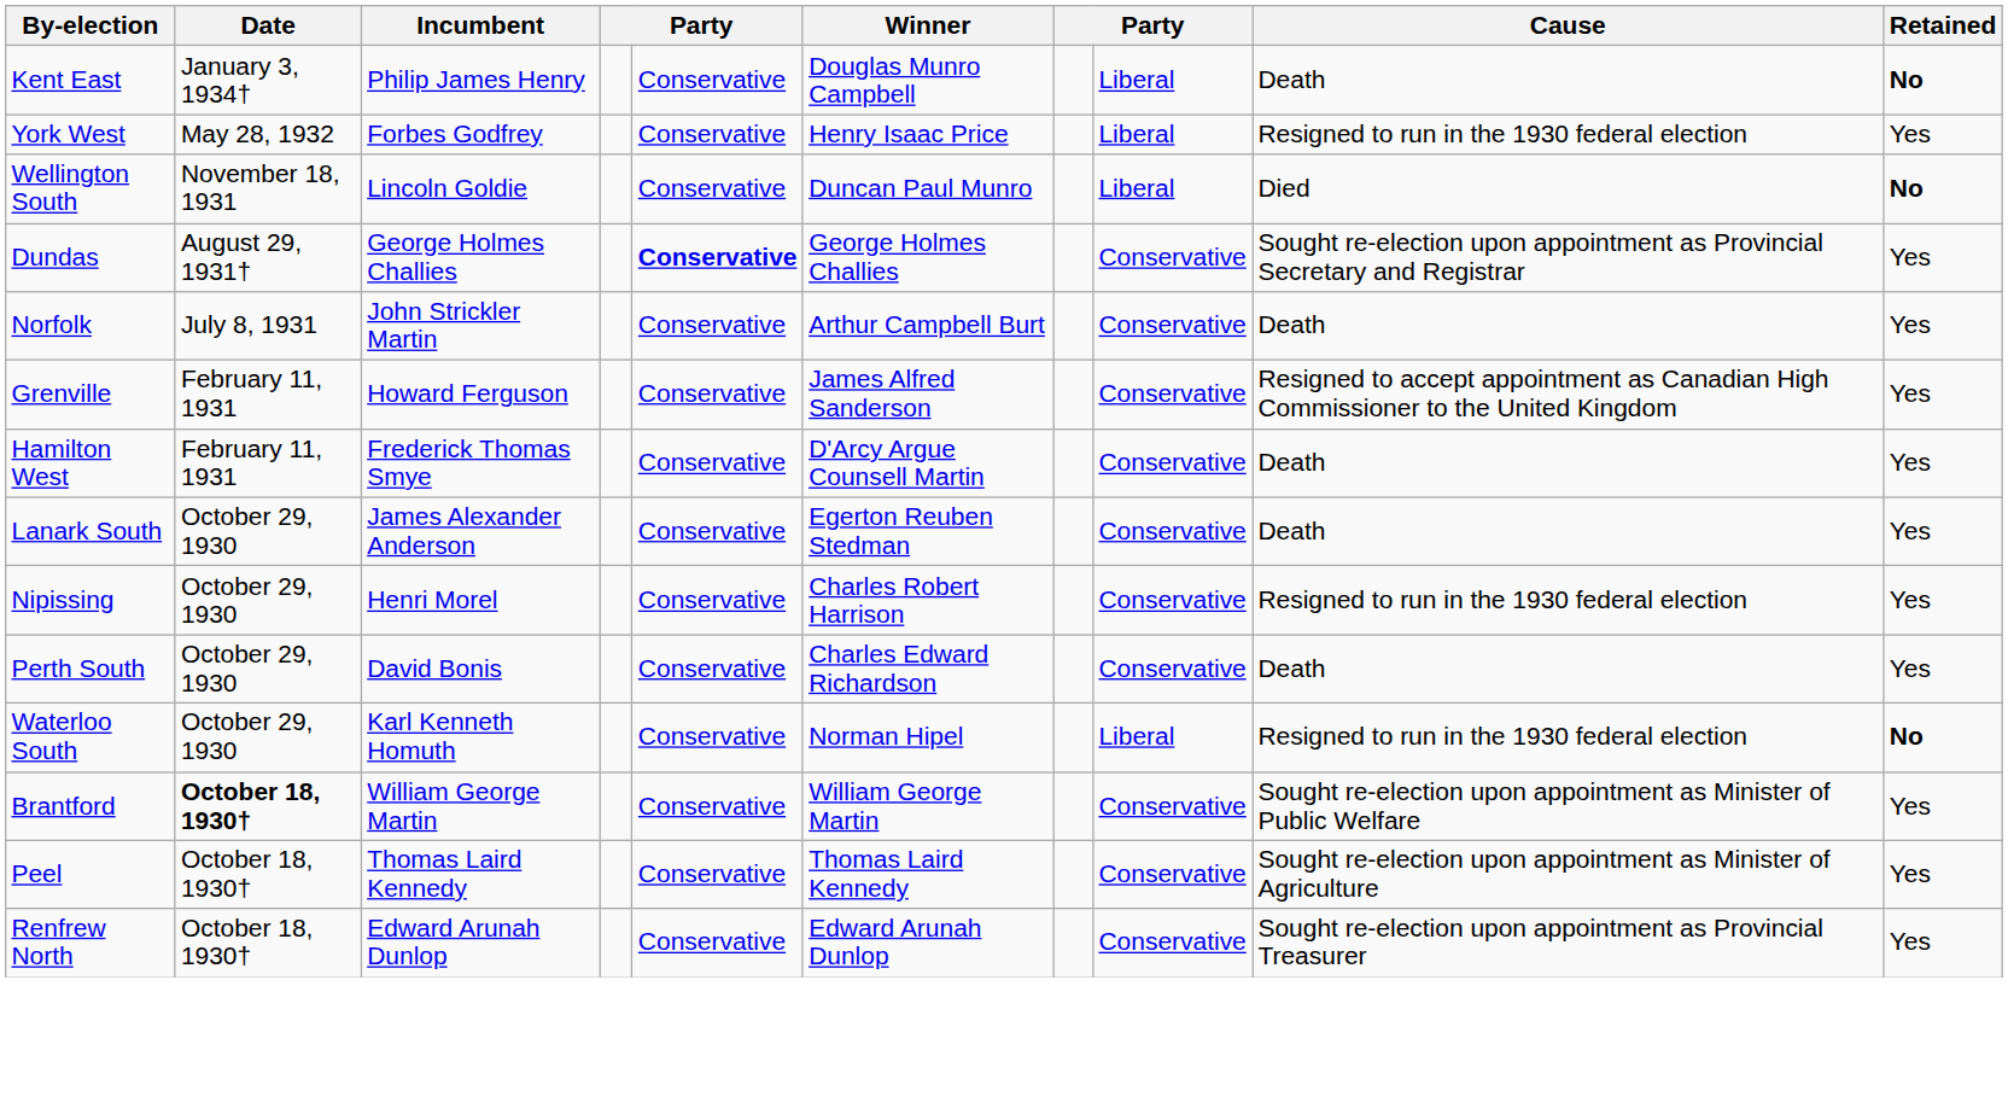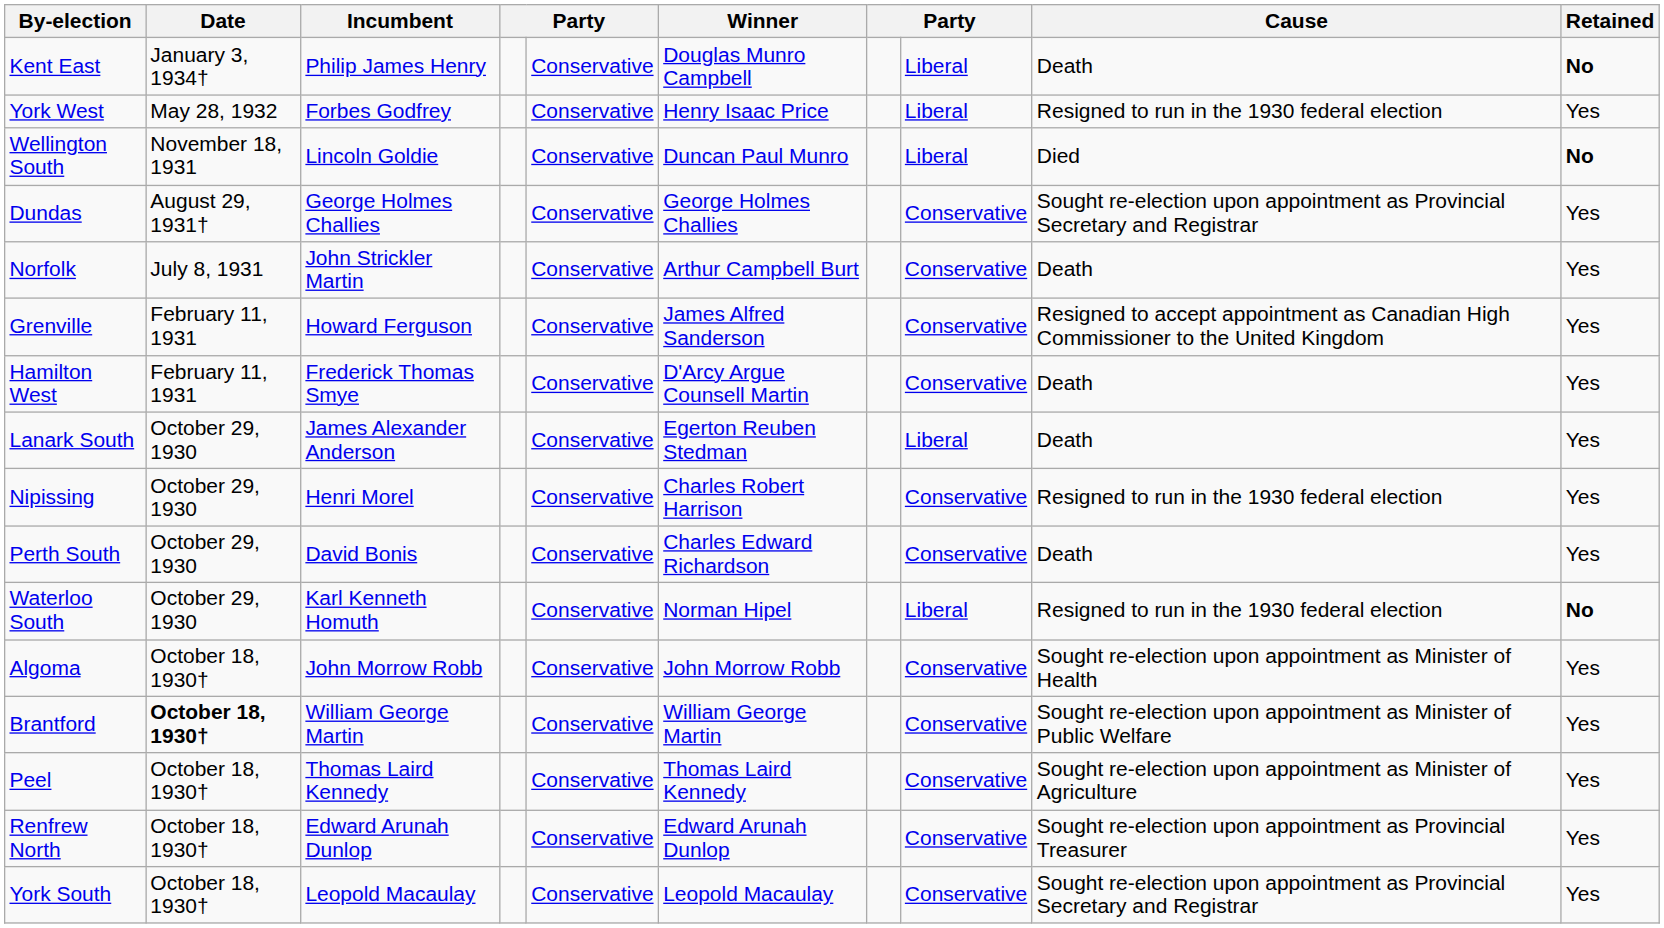 <table class=wikitable style="width:100%">
 <tr>
 <th>By-election</th>
 <th>Date</th>
 <th>Incumbent</th>
 <th colspan=2>Party</th>
 <th>Winner</th>
 <th colspan=2>Party</th>
 <th>Cause</th>
 <th>Retained</th>
 </tr>
 <tr>
 <td><a href='#'>Kent East</a></td>
 <td>January 3, 1934†</td>
 <td><a href='#'>Philip James Henry</a></td>
 <td>   </td>
 <td><a href='#'>Conservative</a></td>
 <td><a href='#'>Douglas Munro Campbell</a></td>
 <td>    </td>
 <td><a href='#'>Liberal</a></td>
 <td>Death</td>
 <td><strong>No</strong></td>
 </tr>
 <tr>
 <td><a href='#'>York West</a></td>
 <td>May 28, 1932</td>
 <td><a href='#'>Forbes Godfrey</a></td>
 <td>   </td>
 <td><a href='#'>Conservative</a></td>
 <td><a href='#'>Henry Isaac Price</a></td>
 <td>   </td>
 <td><a href='#'>Liberal</a></td>
 <td>Resigned to run in the 1930 federal election</td>
 <td>Yes</td>
 </tr>
 <tr>
 <td><a href='#'>Wellington South</a></td>
 <td>November 18, 1931</td>
 <td><a href='#'>Lincoln Goldie</a></td>
 <td>   </td>
 <td><a href='#'>Conservative</a></td>
 <td><a href='#'>Duncan Paul Munro</a></td>
 <td>    </td>
 <td><a href='#'>Liberal</a></td>
 <td>Died</td>
 <td><strong>No</strong></td>
 </tr>
 <tr>
 <td><a href='#'>Dundas</a></td>
 <td>August 29, 1931†</td>
 <td><a href='#'>George Holmes Challies</a></td>
 <td>   </td>
-<td><strong><a href='#'>Conservative</a></strong></td>
+<td><a href='#'>Conservative</a></td>
 <td><a href='#'>George Holmes Challies</a></td>
 <td>   </td>
 <td><a href='#'>Conservative</a></td>
 <td>Sought re-election upon appointment as Provincial Secretary and Registrar</td>
 <td>Yes</td>
 </tr>
 <tr>
 <td><a href='#'>Norfolk</a></td>
 <td>July 8, 1931</td>
 <td><a href='#'>John Strickler Martin</a></td>
 <td>   </td>
 <td><a href='#'>Conservative</a></td>
 <td><a href='#'>Arthur Campbell Burt</a></td>
 <td>   </td>
 <td><a href='#'>Conservative</a></td>
 <td>Death</td>
 <td>Yes</td>
 </tr>
 <tr>
 <td><a href='#'>Grenville</a></td>
 <td>February 11, 1931</td>
 <td><a href='#'>Howard Ferguson</a></td>
 <td>   </td>
 <td><a href='#'>Conservative</a></td>
 <td><a href='#'>James Alfred Sanderson</a></td>
 <td>   </td>
 <td><a href='#'>Conservative</a></td>
 <td>Resigned to accept appointment as Canadian High Commissioner to the United Kingdom</td>
 <td>Yes</td>
 </tr>
 <tr>
 <td><a href='#'>Hamilton West</a></td>
 <td>February 11, 1931</td>
 <td><a href='#'>Frederick Thomas Smye</a></td>
 <td>   </td>
 <td><a href='#'>Conservative</a></td>
 <td><a href='#'>D'Arcy Argue Counsell Martin</a></td>
 <td>   </td>
 <td><a href='#'>Conservative</a></td>
 <td>Death</td>
 <td>Yes</td>
 </tr>
 <tr>
 <td><a href='#'>Lanark South</a></td>
 <td>October 29, 1930</td>
 <td><a href='#'>James Alexander Anderson</a></td>
 <td>   </td>
 <td><a href='#'>Conservative</a></td>
 <td><a href='#'>Egerton Reuben Stedman</a></td>
 <td>   </td>
-<td><a href='#'>Conservative</a></td>
+<td><a href='#'>Liberal</a></td>
 <td>Death</td>
 <td>Yes</td>
 </tr>
 <tr>
 <td><a href='#'>Nipissing</a></td>
 <td>October 29, 1930</td>
 <td><a href='#'>Henri Morel</a></td>
 <td>   </td>
 <td><a href='#'>Conservative</a></td>
 <td><a href='#'>Charles Robert Harrison</a></td>
 <td>   </td>
 <td><a href='#'>Conservative</a></td>
 <td>Resigned to run in the 1930 federal election</td>
 <td>Yes</td>
 </tr>
 <tr>
 <td><a href='#'>Perth South</a></td>
 <td>October 29, 1930</td>
 <td><a href='#'>David Bonis</a></td>
 <td>   </td>
 <td><a href='#'>Conservative</a></td>
 <td><a href='#'>Charles Edward Richardson</a></td>
 <td>   </td>
 <td><a href='#'>Conservative</a></td>
 <td>Death</td>
 <td>Yes</td>
 </tr>
 <tr>
 <td><a href='#'>Waterloo South</a></td>
 <td>October 29, 1930</td>
 <td><a href='#'>Karl Kenneth Homuth</a></td>
 <td>   </td>
 <td><a href='#'>Conservative</a></td>
 <td><a href='#'>Norman Hipel</a></td>
 <td>    </td>
 <td><a href='#'>Liberal</a></td>
 <td>Resigned to run in the 1930 federal election</td>
 <td><strong>No</strong></td>
 </tr>
 <tr>
+<td><a href='#'>Algoma</a></td>
+<td>October 18, 1930†</td>
+<td><a href='#'>John Morrow Robb</a></td>
+<td>   </td>
+<td><a href='#'>Conservative</a></td>
+<td><a href='#'>John Morrow Robb</a></td>
+<td>   </td>
+<td><a href='#'>Conservative</a></td>
+<td>Sought re-election upon appointment as Minister of Health</td>
+<td>Yes</td>
+</tr>
+<tr>
 <td><a href='#'>Brantford</a></td>
 <td><strong>October 18, 1930†</strong></td>
 <td><a href='#'>William George Martin</a></td>
 <td>   </td>
 <td><a href='#'>Conservative</a></td>
 <td><a href='#'>William George Martin</a></td>
 <td>   </td>
 <td><a href='#'>Conservative</a></td>
 <td>Sought re-election upon appointment as Minister of Public Welfare</td>
 <td>Yes</td>
 </tr>
 <tr>
 <td><a href='#'>Peel</a></td>
 <td>October 18, 1930†</td>
 <td><a href='#'>Thomas Laird Kennedy</a></td>
 <td>   </td>
 <td><a href='#'>Conservative</a></td>
 <td><a href='#'>Thomas Laird Kennedy</a></td>
 <td>   </td>
 <td><a href='#'>Conservative</a></td>
 <td>Sought re-election upon appointment as Minister of Agriculture</td>
 <td>Yes</td>
 </tr>
 <tr>
 <td><a href='#'>Renfrew North</a></td>
 <td>October 18, 1930†</td>
 <td><a href='#'>Edward Arunah Dunlop</a></td>
 <td>   </td>
 <td><a href='#'>Conservative</a></td>
 <td><a href='#'>Edward Arunah Dunlop</a></td>
 <td>   </td>
 <td><a href='#'>Conservative</a></td>
 <td>Sought re-election upon appointment as Provincial Treasurer</td>
 <td>Yes</td>
 </tr>
+<tr>
+<td><a href='#'>York South</a></td>
+<td>October 18, 1930†</td>
+<td><a href='#'>Leopold Macaulay</a></td>
+<td>   </td>
+<td><a href='#'>Conservative</a></td>
+<td><a href='#'>Leopold Macaulay</a></td>
+<td>   </td>
+<td><a href='#'>Conservative</a></td>
+<td>Sought re-election upon appointment as Provincial Secretary and Registrar</td>
+<td>Yes</td>
+</tr>
 </table>
